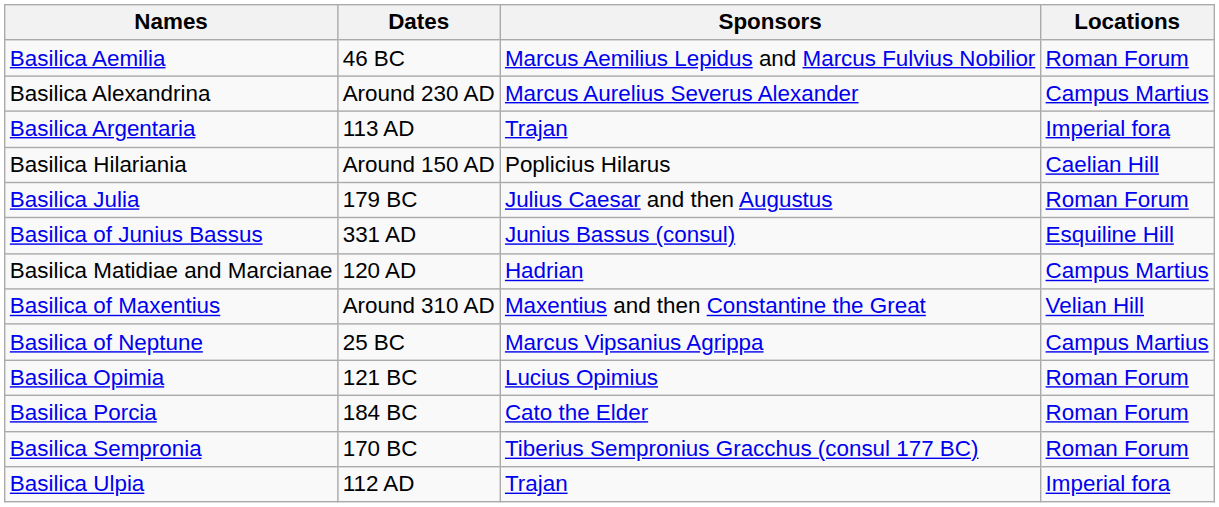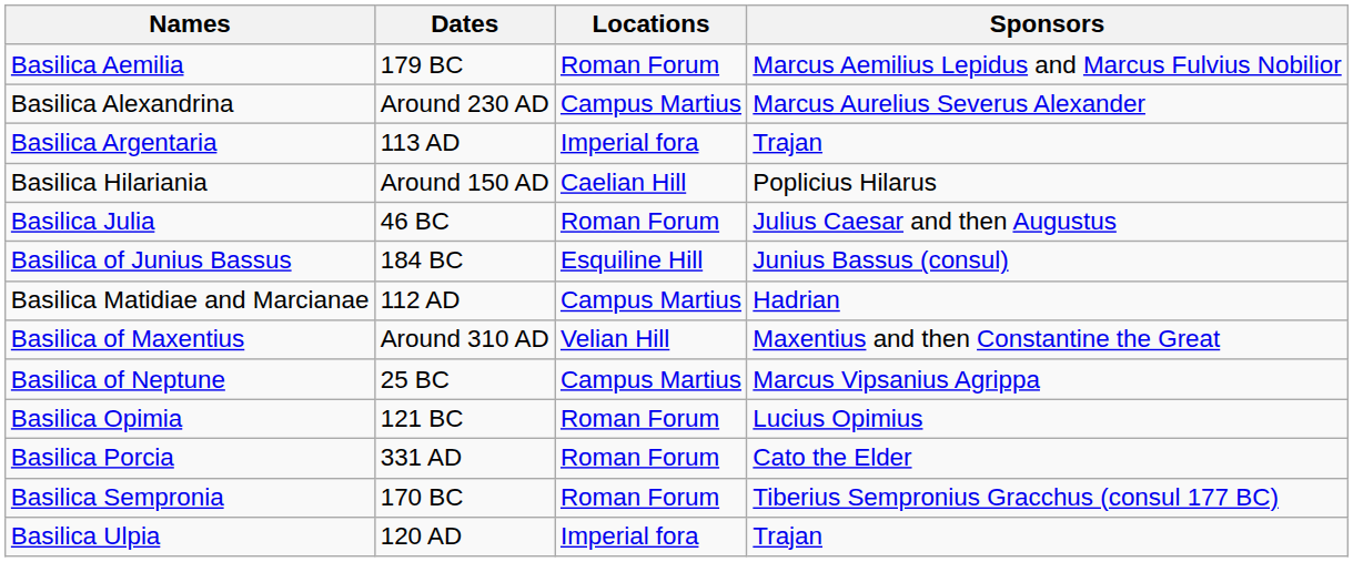 <table class="wikitable">
 <tr>
 <th>Names</th>
 <th>Dates</th>
+<th>Locations</th>
 <th>Sponsors</th>
-<th>Locations</th>
 </tr>
 <tr>
 <td><a href='#'>Basilica Aemilia</a></td>
-<td>46 BC</td>
+<td>179 BC</td>
+<td><a href='#'>Roman Forum</a></td>
 <td><a href='#'>Marcus Aemilius Lepidus</a> and <a href='#'>Marcus Fulvius Nobilior</a></td>
-<td><a href='#'>Roman Forum</a></td>
 </tr>
 <tr>
 <td>Basilica Alexandrina</td>
 <td>Around 230 AD</td>
+<td><a href='#'>Campus Martius</a></td>
 <td><a href='#'>Marcus Aurelius Severus Alexander</a></td>
-<td><a href='#'>Campus Martius</a></td>
 </tr>
 <tr>
 <td><a href='#'>Basilica Argentaria</a></td>
 <td>113 AD</td>
+<td><a href='#'>Imperial fora</a></td>
 <td><a href='#'>Trajan</a></td>
-<td><a href='#'>Imperial fora</a></td>
 </tr>
 <tr>
 <td>Basilica Hilariania</td>
 <td>Around 150 AD</td>
+<td><a href='#'>Caelian Hill</a></td>
 <td>Poplicius Hilarus</td>
-<td><a href='#'>Caelian Hill</a></td>
 </tr>
 <tr>
 <td><a href='#'>Basilica Julia</a></td>
-<td>179 BC</td>
+<td>46 BC</td>
+<td><a href='#'>Roman Forum</a></td>
 <td><a href='#'>Julius Caesar</a> and then <a href='#'>Augustus</a></td>
-<td><a href='#'>Roman Forum</a></td>
 </tr>
 <tr>
 <td><a href='#'>Basilica of Junius Bassus</a></td>
-<td>331 AD</td>
+<td>184 BC</td>
+<td><a href='#'>Esquiline Hill</a></td>
 <td><a href='#'>Junius Bassus (consul)</a></td>
-<td><a href='#'>Esquiline Hill</a></td>
 </tr>
 <tr>
 <td>Basilica Matidiae and Marcianae</td>
-<td>120 AD</td>
+<td>112 AD</td>
+<td><a href='#'>Campus Martius</a></td>
 <td><a href='#'>Hadrian</a></td>
-<td><a href='#'>Campus Martius</a></td>
 </tr>
 <tr>
 <td><a href='#'>Basilica of Maxentius</a></td>
 <td>Around 310 AD</td>
+<td><a href='#'>Velian Hill</a></td>
 <td><a href='#'>Maxentius</a> and then <a href='#'>Constantine the Great</a></td>
-<td><a href='#'>Velian Hill</a></td>
 </tr>
 <tr>
 <td><a href='#'>Basilica of Neptune</a></td>
 <td>25 BC</td>
+<td><a href='#'>Campus Martius</a></td>
 <td><a href='#'>Marcus Vipsanius Agrippa</a></td>
-<td><a href='#'>Campus Martius</a></td>
 </tr>
 <tr>
 <td><a href='#'>Basilica Opimia</a></td>
 <td>121 BC</td>
+<td><a href='#'>Roman Forum</a></td>
 <td><a href='#'>Lucius Opimius</a></td>
-<td><a href='#'>Roman Forum</a></td>
 </tr>
 <tr>
 <td><a href='#'>Basilica Porcia</a></td>
-<td>184 BC</td>
+<td>331 AD</td>
+<td><a href='#'>Roman Forum</a></td>
 <td><a href='#'>Cato the Elder</a></td>
-<td><a href='#'>Roman Forum</a></td>
 </tr>
 <tr>
 <td><a href='#'>Basilica Sempronia</a></td>
 <td>170 BC</td>
+<td><a href='#'>Roman Forum</a></td>
 <td><a href='#'>Tiberius Sempronius Gracchus (consul 177 BC)</a></td>
-<td><a href='#'>Roman Forum</a></td>
 </tr>
 <tr>
 <td><a href='#'>Basilica Ulpia</a></td>
-<td>112 AD</td>
+<td>120 AD</td>
+<td><a href='#'>Imperial fora</a></td>
 <td><a href='#'>Trajan</a></td>
-<td><a href='#'>Imperial fora</a></td>
 </tr>
 </table>
